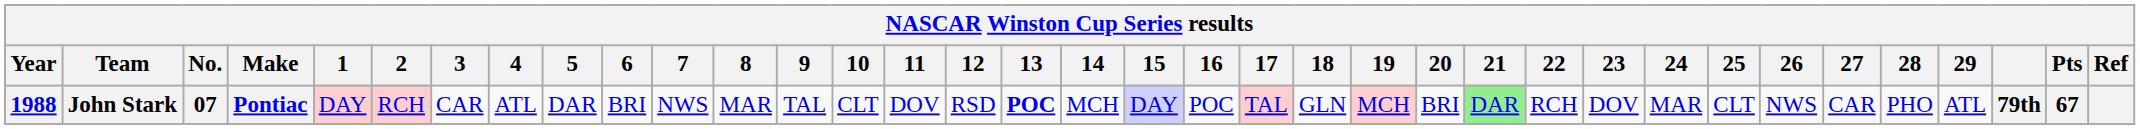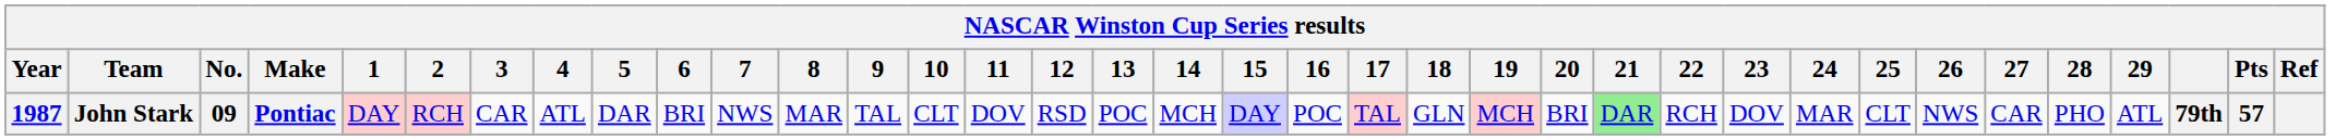 <table class="wikitable" style="text-align:center; font-size:75%">
 <tr>
 <th colspan=45><a href='#'>NASCAR</a> <a href='#'>Winston Cup Series</a> results</th>
 </tr>
 <tr>
 <th>Year</th>
 <th>Team</th>
 <th>No.</th>
 <th>Make</th>
 <th>1</th>
 <th>2</th>
 <th>3</th>
 <th>4</th>
 <th>5</th>
 <th>6</th>
 <th>7</th>
 <th>8</th>
 <th>9</th>
 <th>10</th>
 <th>11</th>
 <th>12</th>
 <th>13</th>
 <th>14</th>
 <th>15</th>
 <th>16</th>
 <th>17</th>
 <th>18</th>
 <th>19</th>
 <th>20</th>
 <th>21</th>
 <th>22</th>
 <th>23</th>
 <th>24</th>
 <th>25</th>
 <th>26</th>
 <th>27</th>
 <th>28</th>
 <th>29</th>
 <th></th>
 <th>Pts</th>
 <th>Ref</th>
 </tr>
 <tr>
-<th><a href='#'>1988</a></th>
+<th><a href='#'>1987</a></th>
 <th>John Stark</th>
-<th>07</th>
+<th>09</th>
 <th><a href='#'>Pontiac</a></th>
 <td style="background:#FFCFCF;"><a href='#'>DAY</a><br></td>
 <td style="background:#FFCFCF;"><a href='#'>RCH</a><br></td>
 <td><a href='#'>CAR</a></td>
 <td><a href='#'>ATL</a></td>
 <td><a href='#'>DAR</a></td>
 <td><a href='#'>BRI</a></td>
 <td><a href='#'>NWS</a></td>
 <td><a href='#'>MAR</a></td>
 <td><a href='#'>TAL</a></td>
 <td><a href='#'>CLT</a></td>
 <td><a href='#'>DOV</a></td>
 <td><a href='#'>RSD</a></td>
-<td><strong><a href='#'>POC</a></strong></td>
+<td><a href='#'>POC</a></td>
 <td><a href='#'>MCH</a></td>
 <td style="background:#CFCFFF;"><a href='#'>DAY</a><br></td>
 <td><a href='#'>POC</a></td>
 <td style="background:#FFCFCF;"><a href='#'>TAL</a><br></td>
 <td><a href='#'>GLN</a></td>
 <td style="background:#FFCFCF;"><a href='#'>MCH</a><br></td>
 <td><a href='#'>BRI</a></td>
 <td style="background: lightgreen;"><a href='#'>DAR</a></td>
 <td><a href='#'>RCH</a></td>
 <td><a href='#'>DOV</a></td>
 <td><a href='#'>MAR</a></td>
 <td><a href='#'>CLT</a></td>
 <td><a href='#'>NWS</a></td>
 <td><a href='#'>CAR</a></td>
 <td><a href='#'>PHO</a></td>
 <td><a href='#'>ATL</a></td>
 <th>79th</th>
-<th>67</th>
+<th>57</th>
 <th></th>
 </tr>
 </table>
